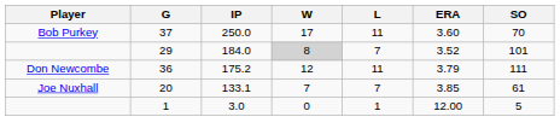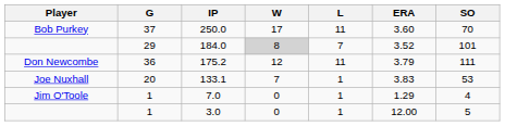 <table class="wikitable sortable">
 <tr>
 <th bgcolor="#DDDDFF" width="16%">Player</th>
 <th bgcolor="#DDDDFF" width="9%">G</th>
 <th bgcolor="#DDDDFF" width="9%">IP</th>
 <th bgcolor="#DDDDFF" width="9%">W</th>
 <th bgcolor="#DDDDFF" width="9%">L</th>
 <th bgcolor="#DDDDFF" width="9%">ERA</th>
 <th bgcolor="#DDDDFF" width="9%">SO</th>
 </tr>
 <tr align="center">
 <td><a href='#'>Bob Purkey</a></td>
 <td>37</td>
 <td>250.0</td>
 <td>17</td>
 <td>11</td>
 <td>3.60</td>
 <td>70</td>
 </tr>
 <tr align="center">
 <td></td>
 <td>29</td>
 <td>184.0</td>
 <td style="background: lightgrey;">8</td>
 <td>7</td>
 <td>3.52</td>
 <td>101</td>
 </tr>
 <tr align="center">
 <td><a href='#'>Don Newcombe</a></td>
 <td>36</td>
 <td>175.2</td>
 <td>12</td>
 <td>11</td>
 <td>3.79</td>
 <td>111</td>
 </tr>
 <tr align="center">
 <td><a href='#'>Joe Nuxhall</a></td>
 <td>20</td>
 <td>133.1</td>
 <td>7</td>
-<td>7</td>
-<td>3.85</td>
-<td>61</td>
+<td>1</td>
+<td>3.83</td>
+<td>53</td>
+</tr>
+<tr align="center">
+<td><a href='#'>Jim O'Toole</a></td>
+<td>1</td>
+<td>7.0</td>
+<td>0</td>
+<td>1</td>
+<td>1.29</td>
+<td>4</td>
 </tr>
 <tr align="center">
 <td></td>
 <td>1</td>
 <td>3.0</td>
 <td>0</td>
 <td>1</td>
 <td>12.00</td>
 <td>5</td>
 </tr>
 </table>
